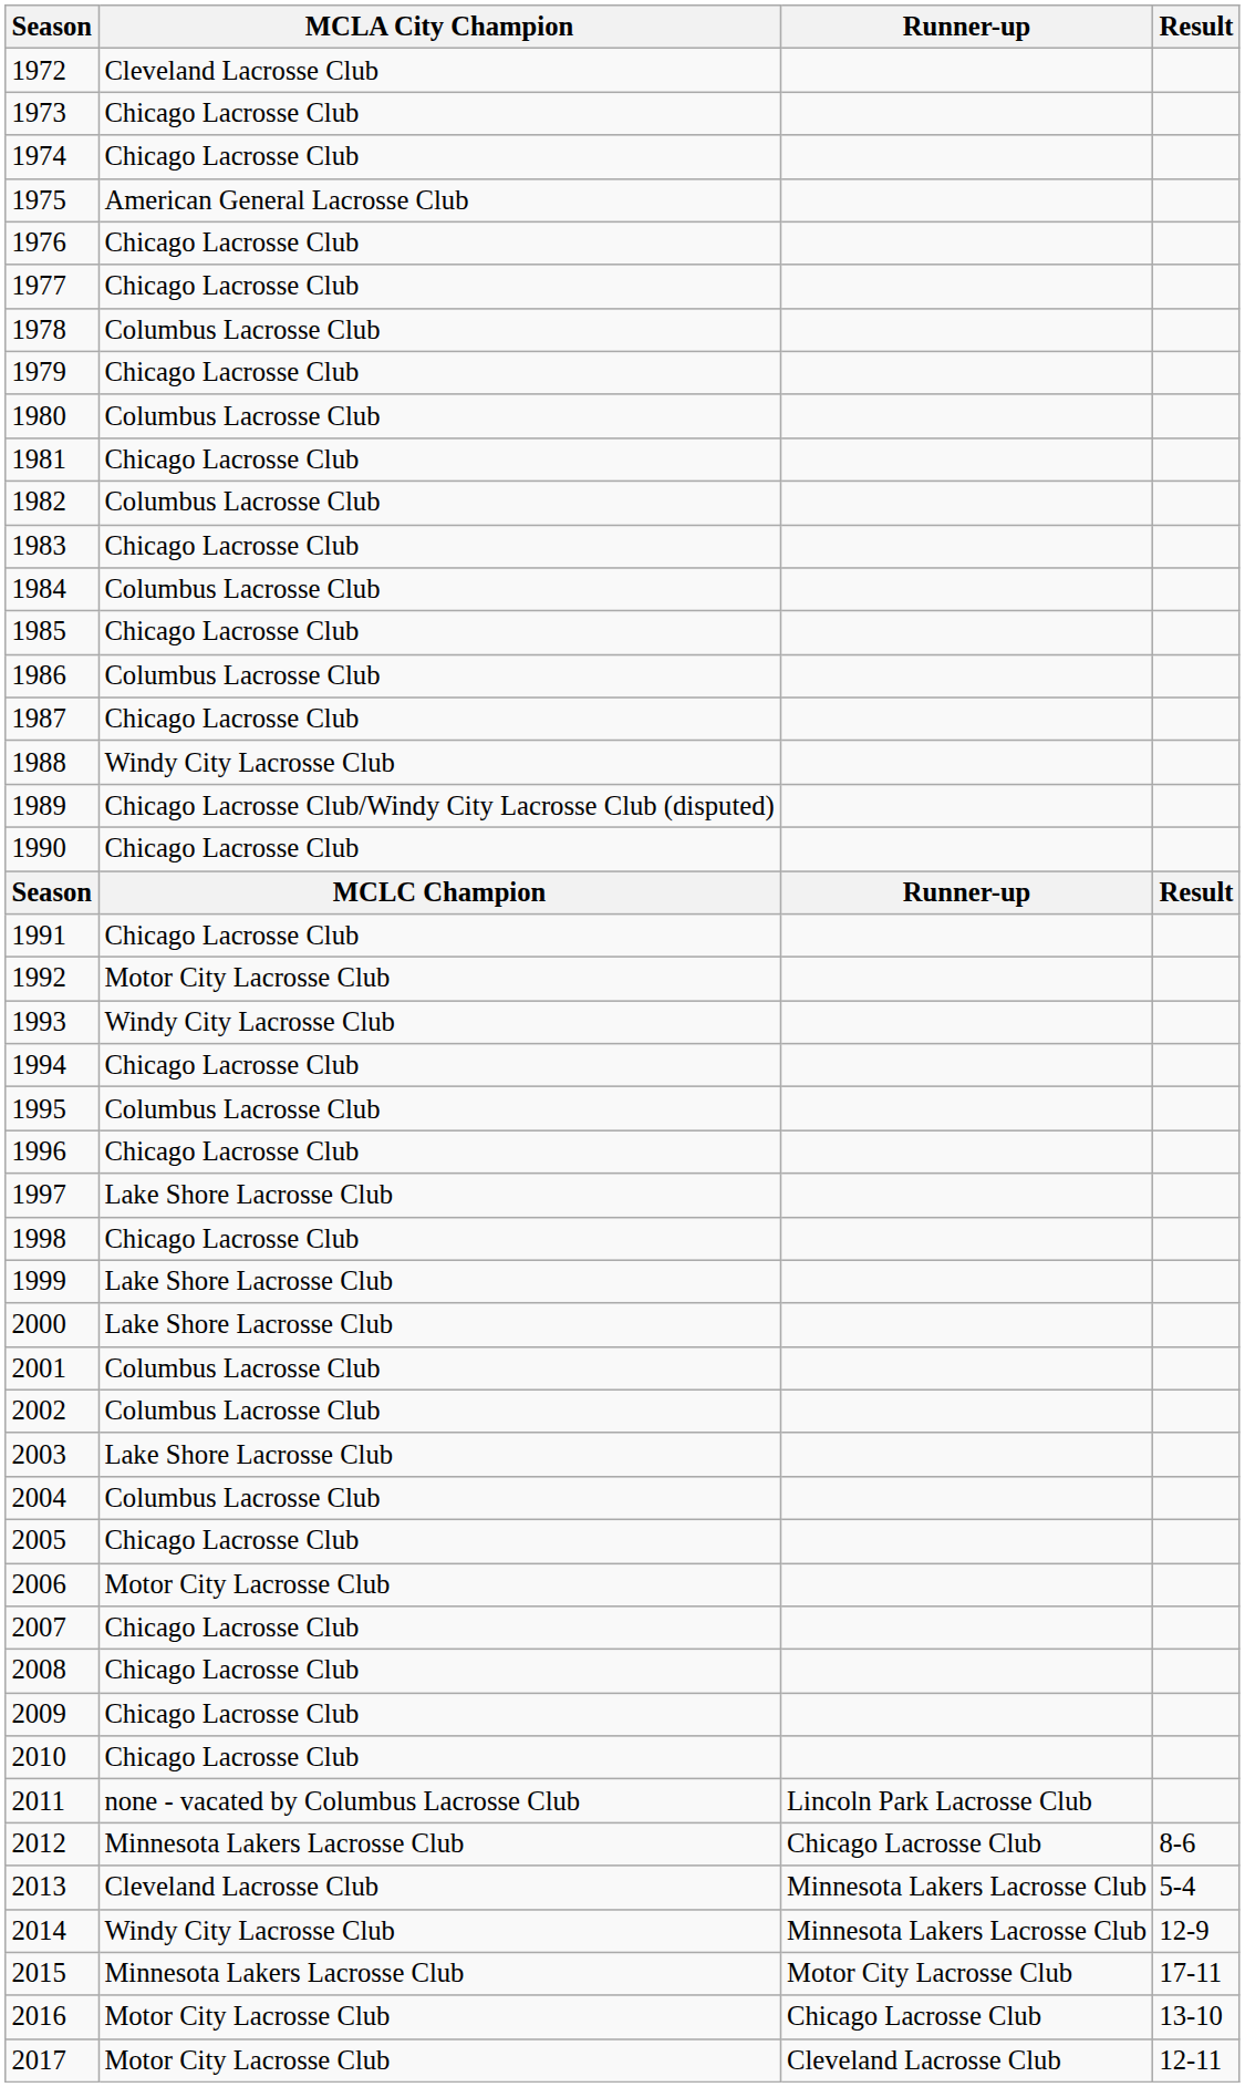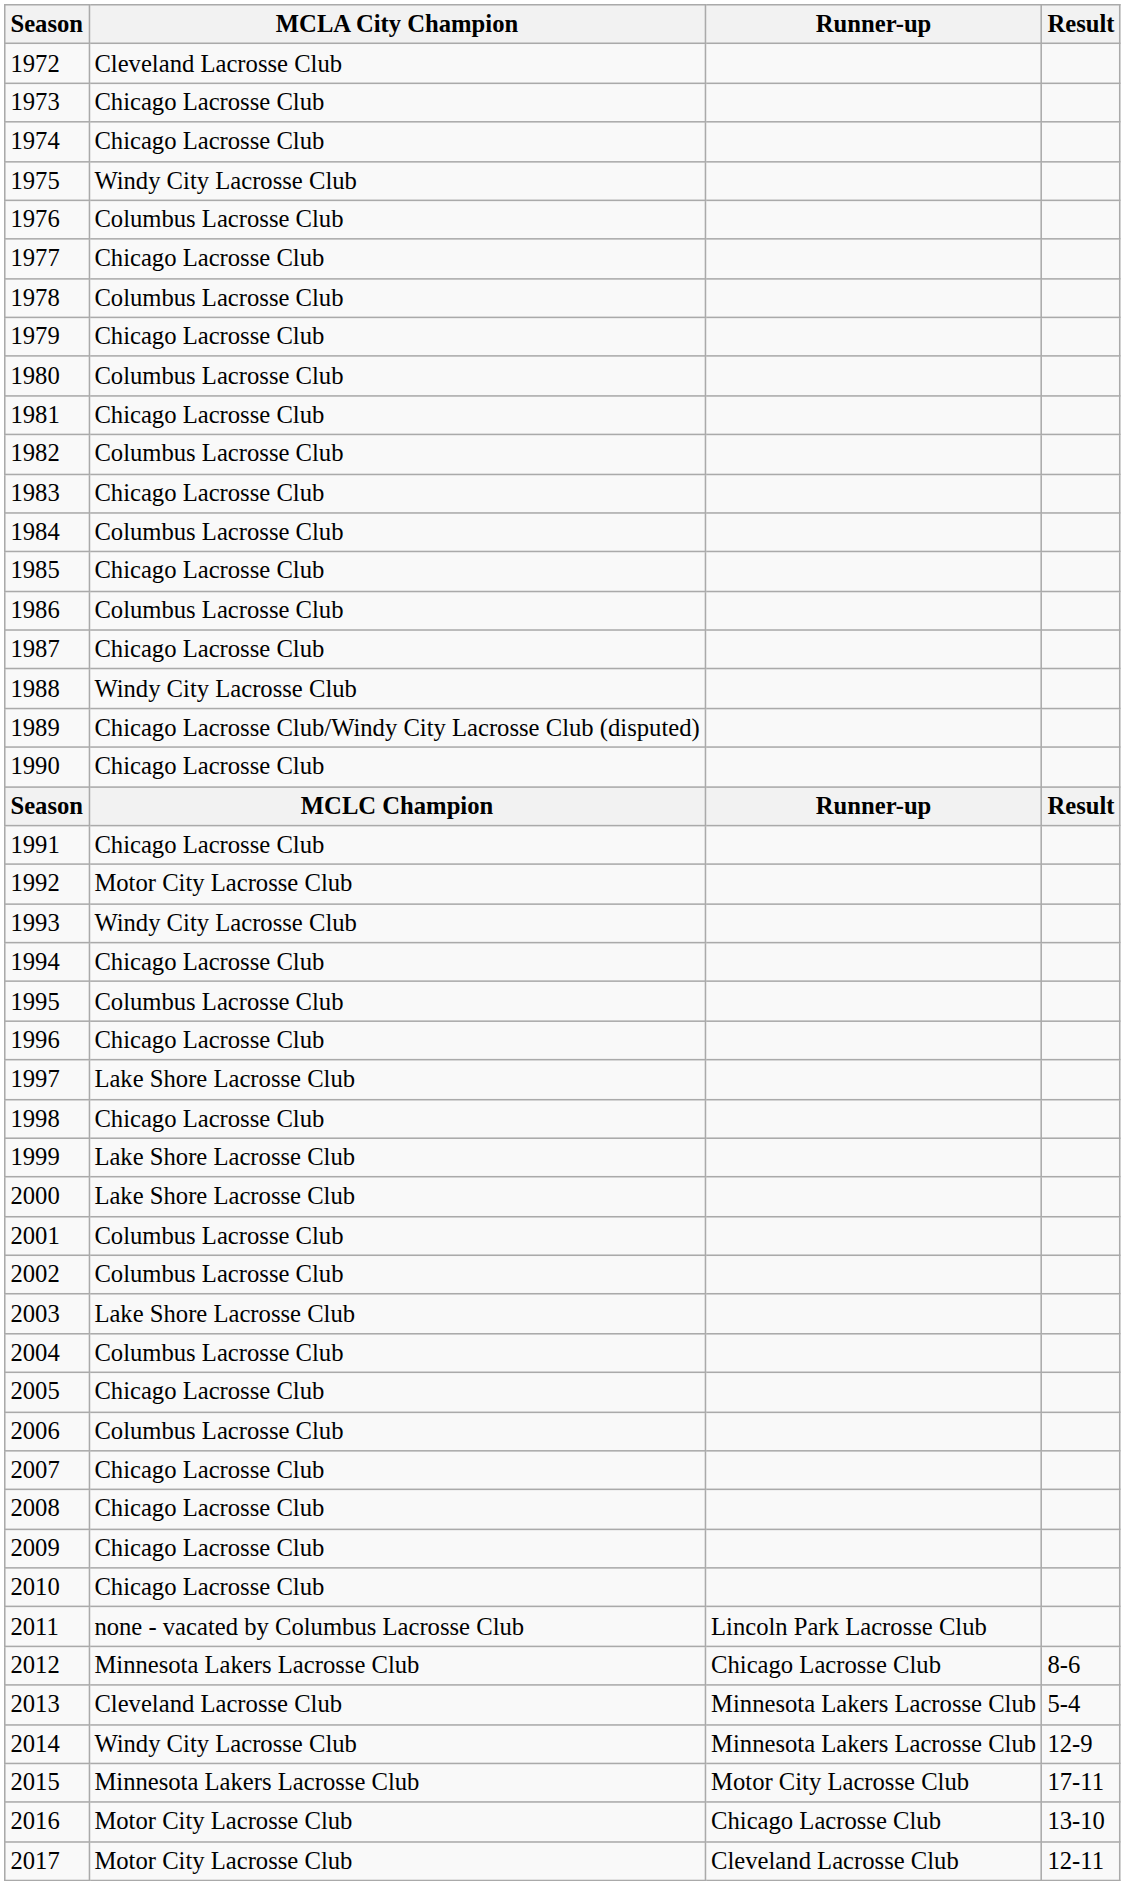 <table class="wikitable">
 <tr>
 <th>Season</th>
 <th>MCLA City Champion</th>
 <th>Runner-up</th>
 <th>Result</th>
 </tr>
 <tr>
 <td>1972</td>
 <td>Cleveland Lacrosse Club</td>
 <td></td>
 <td></td>
 </tr>
 <tr>
 <td>1973</td>
 <td>Chicago Lacrosse Club</td>
 <td></td>
 <td></td>
 </tr>
 <tr>
 <td>1974</td>
 <td>Chicago Lacrosse Club</td>
 <td></td>
 <td></td>
 </tr>
 <tr>
 <td>1975</td>
-<td>American General Lacrosse Club</td>
+<td>Windy City Lacrosse Club</td>
 <td></td>
 <td></td>
 </tr>
 <tr>
 <td>1976</td>
-<td>Chicago Lacrosse Club</td>
+<td>Columbus Lacrosse Club</td>
 <td></td>
 <td></td>
 </tr>
 <tr>
 <td>1977</td>
 <td>Chicago Lacrosse Club</td>
 <td></td>
 <td></td>
 </tr>
 <tr>
 <td>1978</td>
 <td>Columbus Lacrosse Club</td>
 <td></td>
 <td></td>
 </tr>
 <tr>
 <td>1979</td>
 <td>Chicago Lacrosse Club</td>
 <td></td>
 <td></td>
 </tr>
 <tr>
 <td>1980</td>
 <td>Columbus Lacrosse Club</td>
 <td></td>
 <td></td>
 </tr>
 <tr>
 <td>1981</td>
 <td>Chicago Lacrosse Club</td>
 <td></td>
 <td></td>
 </tr>
 <tr>
 <td>1982</td>
 <td>Columbus Lacrosse Club</td>
 <td></td>
 <td></td>
 </tr>
 <tr>
 <td>1983</td>
 <td>Chicago Lacrosse Club</td>
 <td></td>
 <td></td>
 </tr>
 <tr>
 <td>1984</td>
 <td>Columbus Lacrosse Club</td>
 <td></td>
 <td></td>
 </tr>
 <tr>
 <td>1985</td>
 <td>Chicago Lacrosse Club</td>
 <td></td>
 <td></td>
 </tr>
 <tr>
 <td>1986</td>
 <td>Columbus Lacrosse Club</td>
 <td></td>
 <td></td>
 </tr>
 <tr>
 <td>1987</td>
 <td>Chicago Lacrosse Club</td>
 <td></td>
 <td></td>
 </tr>
 <tr>
 <td>1988</td>
 <td>Windy City Lacrosse Club</td>
 <td></td>
 <td></td>
 </tr>
 <tr>
 <td>1989</td>
 <td>Chicago Lacrosse Club/Windy City Lacrosse Club (disputed)</td>
 <td></td>
 <td></td>
 </tr>
 <tr>
 <td>1990</td>
 <td>Chicago Lacrosse Club</td>
 <td></td>
 <td></td>
 </tr>
 <tr>
 <th>Season</th>
 <th>MCLC Champion</th>
 <th>Runner-up</th>
 <th>Result</th>
 </tr>
 <tr>
 <td>1991</td>
 <td>Chicago Lacrosse Club</td>
 <td></td>
 <td></td>
 </tr>
 <tr>
 <td>1992</td>
 <td>Motor City Lacrosse Club</td>
 <td></td>
 <td></td>
 </tr>
 <tr>
 <td>1993</td>
 <td>Windy City Lacrosse Club</td>
 <td></td>
 <td></td>
 </tr>
 <tr>
 <td>1994</td>
 <td>Chicago Lacrosse Club</td>
 <td></td>
 <td></td>
 </tr>
 <tr>
 <td>1995</td>
 <td>Columbus Lacrosse Club</td>
 <td></td>
 <td></td>
 </tr>
 <tr>
 <td>1996</td>
 <td>Chicago Lacrosse Club</td>
 <td></td>
 <td></td>
 </tr>
 <tr>
 <td>1997</td>
 <td>Lake Shore Lacrosse Club</td>
 <td></td>
 <td></td>
 </tr>
 <tr>
 <td>1998</td>
 <td>Chicago Lacrosse Club</td>
 <td></td>
 <td></td>
 </tr>
 <tr>
 <td>1999</td>
 <td>Lake Shore Lacrosse Club</td>
 <td></td>
 <td></td>
 </tr>
 <tr>
 <td>2000</td>
 <td>Lake Shore Lacrosse Club</td>
 <td></td>
 <td></td>
 </tr>
 <tr>
 <td>2001</td>
 <td>Columbus Lacrosse Club</td>
 <td></td>
 <td></td>
 </tr>
 <tr>
 <td>2002</td>
 <td>Columbus Lacrosse Club</td>
 <td></td>
 <td></td>
 </tr>
 <tr>
 <td>2003</td>
 <td>Lake Shore Lacrosse Club</td>
 <td></td>
 <td></td>
 </tr>
 <tr>
 <td>2004</td>
 <td>Columbus Lacrosse Club</td>
 <td></td>
 <td></td>
 </tr>
 <tr>
 <td>2005</td>
 <td>Chicago Lacrosse Club</td>
 <td></td>
 <td></td>
 </tr>
 <tr>
 <td>2006</td>
-<td>Motor City Lacrosse Club</td>
+<td>Columbus Lacrosse Club</td>
 <td></td>
 <td></td>
 </tr>
 <tr>
 <td>2007</td>
 <td>Chicago Lacrosse Club</td>
 <td></td>
 <td></td>
 </tr>
 <tr>
 <td>2008</td>
 <td>Chicago Lacrosse Club</td>
 <td></td>
 <td></td>
 </tr>
 <tr>
 <td>2009</td>
 <td>Chicago Lacrosse Club</td>
 <td></td>
 <td></td>
 </tr>
 <tr>
 <td>2010</td>
 <td>Chicago Lacrosse Club</td>
 <td></td>
 <td></td>
 </tr>
 <tr>
 <td>2011</td>
 <td>none - vacated by Columbus Lacrosse Club</td>
 <td>Lincoln Park Lacrosse Club</td>
 <td></td>
 </tr>
 <tr>
 <td>2012</td>
 <td>Minnesota Lakers Lacrosse Club</td>
 <td>Chicago Lacrosse Club</td>
 <td>8-6</td>
 </tr>
 <tr>
 <td>2013</td>
 <td>Cleveland Lacrosse Club</td>
 <td>Minnesota Lakers Lacrosse Club</td>
 <td>5-4</td>
 </tr>
 <tr>
 <td>2014</td>
 <td>Windy City Lacrosse Club</td>
 <td>Minnesota Lakers Lacrosse Club</td>
 <td>12-9</td>
 </tr>
 <tr>
 <td>2015</td>
 <td>Minnesota Lakers Lacrosse Club</td>
 <td>Motor City Lacrosse Club</td>
 <td>17-11</td>
 </tr>
 <tr>
 <td>2016</td>
 <td>Motor City Lacrosse Club</td>
 <td>Chicago Lacrosse Club</td>
 <td>13-10</td>
 </tr>
 <tr>
 <td>2017</td>
 <td>Motor City Lacrosse Club</td>
 <td>Cleveland Lacrosse Club</td>
 <td>12-11</td>
 </tr>
 </table>
